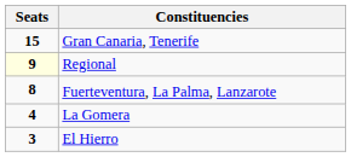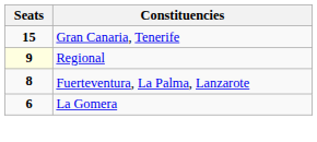 <table class="wikitable" style="text-align:left;">
 <tr>
 <th width="50">Seats</th>
 <th width="300">Constituencies</th>
 </tr>
 <tr>
 <td align="center"><strong>15</strong></td>
 <td><a href='#'>Gran Canaria</a>, <a href='#'>Tenerife</a></td>
 </tr>
 <tr>
 <td align="center" style="background: lightyellow;"><strong>9</strong></td>
 <td><a href='#'>Regional</a></td>
 </tr>
 <tr>
 <td align="center"><strong>8</strong></td>
 <td><a href='#'>Fuerteventura</a><sup></sup>, <a href='#'>La Palma</a>, <a href='#'>Lanzarote</a></td>
 </tr>
 <tr>
-<td align="center"><strong>4</strong></td>
+<td align="center"><strong>6</strong></td>
 <td><a href='#'>La Gomera</a></td>
 </tr>
-<tr>
-<td align="center"><strong>3</strong></td>
-<td><a href='#'>El Hierro</a></td>
-</tr>
 </table>
